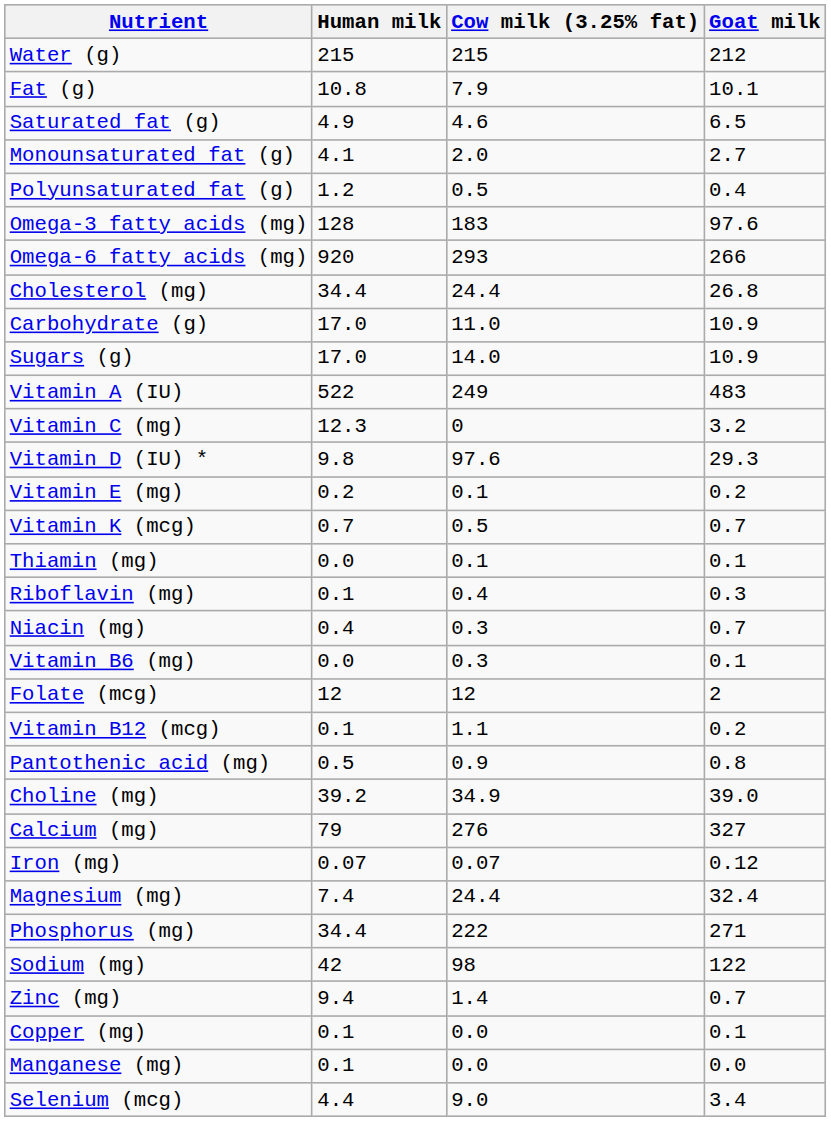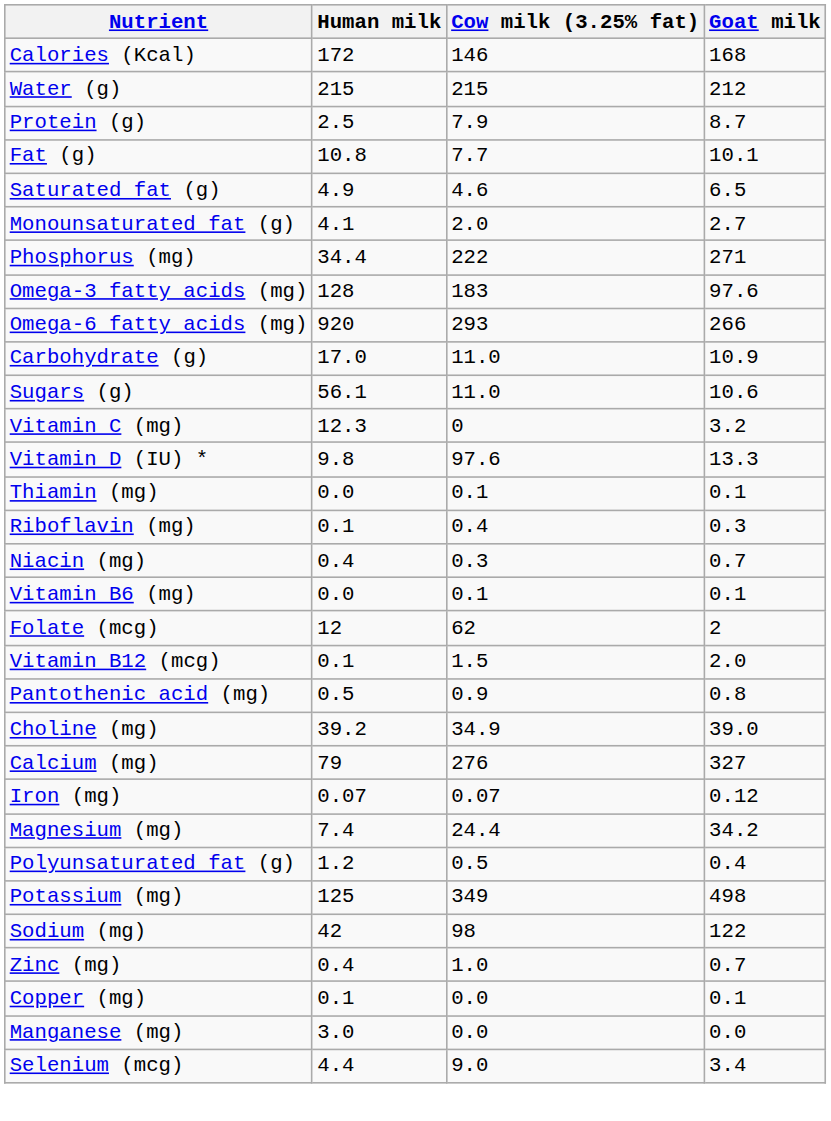 <table class="wikitable">
 <tr>
 <th><strong><a href='#'>Nutrient</a></strong></th>
 <th><strong>Human milk</strong></th>
 <th><strong><a href='#'>Cow</a> milk (3.25% fat)</strong></th>
 <th><strong><a href='#'>Goat</a> milk</strong></th>
 </tr>
 <tr>
+<td><a href='#'>Calories</a> (Kcal)</td>
+<td>172</td>
+<td>146</td>
+<td>168</td>
+</tr>
+<tr>
 <td><a href='#'>Water</a> (g)</td>
 <td>215</td>
 <td>215</td>
 <td>212</td>
 </tr>
 <tr>
+<td><a href='#'>Protein</a> (g)</td>
+<td>2.5</td>
+<td>7.9</td>
+<td>8.7</td>
+</tr>
+<tr>
 <td><a href='#'>Fat</a> (g)</td>
 <td>10.8</td>
-<td>7.9</td>
+<td>7.7</td>
 <td>10.1</td>
 </tr>
 <tr>
 <td><a href='#'>Saturated fat</a> (g)</td>
 <td>4.9</td>
 <td>4.6</td>
 <td>6.5</td>
 </tr>
 <tr>
 <td><a href='#'>Monounsaturated fat</a> (g)</td>
 <td>4.1</td>
 <td>2.0</td>
 <td>2.7</td>
 </tr>
 <tr>
-<td><a href='#'>Polyunsaturated fat</a> (g)</td>
-<td>1.2</td>
-<td>0.5</td>
-<td>0.4</td>
+<td><a href='#'>Phosphorus</a> (mg)</td>
+<td>34.4</td>
+<td>222</td>
+<td>271</td>
 </tr>
 <tr>
 <td><a href='#'>Omega-3 fatty acids</a> (mg)</td>
 <td>128</td>
 <td>183</td>
 <td>97.6</td>
 </tr>
 <tr>
 <td><a href='#'>Omega-6 fatty acids</a> (mg)</td>
 <td>920</td>
 <td>293</td>
 <td>266</td>
 </tr>
 <tr>
-<td><a href='#'>Cholesterol</a> (mg)</td>
-<td>34.4</td>
-<td>24.4</td>
-<td>26.8</td>
-</tr>
-<tr>
 <td><a href='#'>Carbohydrate</a> (g)</td>
 <td>17.0</td>
 <td>11.0</td>
 <td>10.9</td>
 </tr>
 <tr>
 <td><a href='#'>Sugars</a> (g)</td>
-<td>17.0</td>
-<td>14.0</td>
-<td>10.9</td>
-</tr>
-<tr>
-<td><a href='#'>Vitamin A</a> (IU)</td>
-<td>522</td>
-<td>249</td>
-<td>483</td>
+<td>56.1</td>
+<td>11.0</td>
+<td>10.6</td>
 </tr>
 <tr>
 <td><a href='#'>Vitamin C</a> (mg)</td>
 <td>12.3</td>
 <td>0</td>
 <td>3.2</td>
 </tr>
 <tr>
 <td><a href='#'>Vitamin D</a> (IU) *</td>
 <td>9.8</td>
 <td>97.6</td>
-<td>29.3</td>
-</tr>
-<tr>
-<td><a href='#'>Vitamin E</a> (mg)</td>
-<td>0.2</td>
-<td>0.1</td>
-<td>0.2</td>
-</tr>
-<tr>
-<td><a href='#'>Vitamin K</a> (mcg)</td>
-<td>0.7</td>
-<td>0.5</td>
-<td>0.7</td>
+<td>13.3</td>
 </tr>
 <tr>
 <td><a href='#'>Thiamin</a> (mg)</td>
 <td>0.0</td>
 <td>0.1</td>
 <td>0.1</td>
 </tr>
 <tr>
 <td><a href='#'>Riboflavin</a> (mg)</td>
 <td>0.1</td>
 <td>0.4</td>
 <td>0.3</td>
 </tr>
 <tr>
 <td><a href='#'>Niacin</a> (mg)</td>
 <td>0.4</td>
 <td>0.3</td>
 <td>0.7</td>
 </tr>
 <tr>
 <td><a href='#'>Vitamin B6</a> (mg)</td>
 <td>0.0</td>
-<td>0.3</td>
+<td>0.1</td>
 <td>0.1</td>
 </tr>
 <tr>
 <td><a href='#'>Folate</a> (mcg)</td>
 <td>12</td>
-<td>12</td>
+<td>62</td>
 <td>2</td>
 </tr>
 <tr>
 <td><a href='#'>Vitamin B12</a> (mcg)</td>
 <td>0.1</td>
-<td>1.1</td>
-<td>0.2</td>
+<td>1.5</td>
+<td>2.0</td>
 </tr>
 <tr>
 <td><a href='#'>Pantothenic acid</a> (mg)</td>
 <td>0.5</td>
 <td>0.9</td>
 <td>0.8</td>
 </tr>
 <tr>
 <td><a href='#'>Choline</a> (mg)</td>
 <td>39.2</td>
 <td>34.9</td>
 <td>39.0</td>
 </tr>
 <tr>
 <td><a href='#'>Calcium</a> (mg)</td>
 <td>79</td>
 <td>276</td>
 <td>327</td>
 </tr>
 <tr>
 <td><a href='#'>Iron</a> (mg)</td>
 <td>0.07</td>
 <td>0.07</td>
 <td>0.12</td>
 </tr>
 <tr>
 <td><a href='#'>Magnesium</a> (mg)</td>
 <td>7.4</td>
 <td>24.4</td>
-<td>32.4</td>
+<td>34.2</td>
 </tr>
 <tr>
-<td><a href='#'>Phosphorus</a> (mg)</td>
-<td>34.4</td>
-<td>222</td>
-<td>271</td>
+<td><a href='#'>Polyunsaturated fat</a> (g)</td>
+<td>1.2</td>
+<td>0.5</td>
+<td>0.4</td>
+</tr>
+<tr>
+<td><a href='#'>Potassium</a> (mg)</td>
+<td>125</td>
+<td>349</td>
+<td>498</td>
 </tr>
 <tr>
 <td><a href='#'>Sodium</a> (mg)</td>
 <td>42</td>
 <td>98</td>
 <td>122</td>
 </tr>
 <tr>
 <td><a href='#'>Zinc</a> (mg)</td>
-<td>9.4</td>
-<td>1.4</td>
+<td>0.4</td>
+<td>1.0</td>
 <td>0.7</td>
 </tr>
 <tr>
 <td><a href='#'>Copper</a> (mg)</td>
 <td>0.1</td>
 <td>0.0</td>
 <td>0.1</td>
 </tr>
 <tr>
 <td><a href='#'>Manganese</a> (mg)</td>
-<td>0.1</td>
+<td>3.0</td>
 <td>0.0</td>
 <td>0.0</td>
 </tr>
 <tr>
 <td><a href='#'>Selenium</a> (mcg)</td>
 <td>4.4</td>
 <td>9.0</td>
 <td>3.4</td>
 </tr>
 </table>
